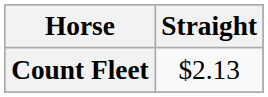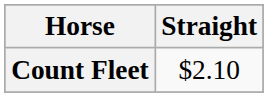 <table class="wikitable">
 <tr>
 <th>Horse</th>
 <th>Straight</th>
 </tr>
 <tr>
 <th>Count Fleet</th>
-<td style="text-align:center;">$2.13</td>
+<td style="text-align:center;">$2.10</td>
 </tr>
 </table>
